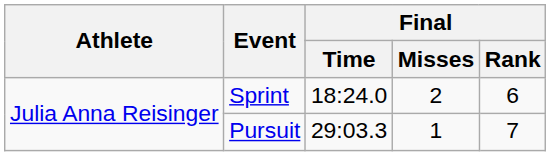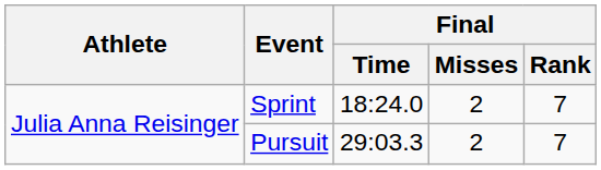 <table class="wikitable">
 <tr>
 <th rowspan="2">Athlete</th>
 <th rowspan="2">Event</th>
 <th colspan="3">Final</th>
 </tr>
 <tr>
 <th>Time</th>
 <th>Misses</th>
 <th>Rank</th>
 </tr>
 <tr>
 <td rowspan="2"><a href='#'>Julia Anna Reisinger</a></td>
 <td><a href='#'>Sprint</a></td>
 <td align="center">18:24.0</td>
 <td align="center">2</td>
-<td align="center">6</td>
+<td align="center">7</td>
 </tr>
 <tr>
 <td><a href='#'>Pursuit</a></td>
 <td align="center">29:03.3</td>
-<td align="center">1</td>
+<td align="center">2</td>
 <td align="center">7</td>
 </tr>
 </table>
